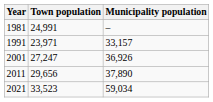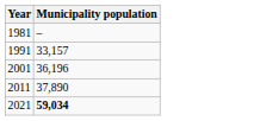 <table class="wikitable">
 <tr>
 <th>Year</th>
-<th>Town population</th>
 <th>Municipality population</th>
 </tr>
 <tr>
 <td>1981</td>
-<td>24,991</td>
 <td>–</td>
 </tr>
 <tr>
 <td>1991</td>
-<td>23,971</td>
 <td>33,157</td>
 </tr>
 <tr>
 <td>2001</td>
-<td>27,247</td>
-<td>36,926</td>
+<td>36,196</td>
 </tr>
 <tr>
 <td>2011</td>
-<td>29,656</td>
 <td>37,890</td>
 </tr>
 <tr>
 <td>2021</td>
-<td>33,523</td>
-<td>59,034</td>
+<td><strong>59,034</strong></td>
 </tr>
 </table>
